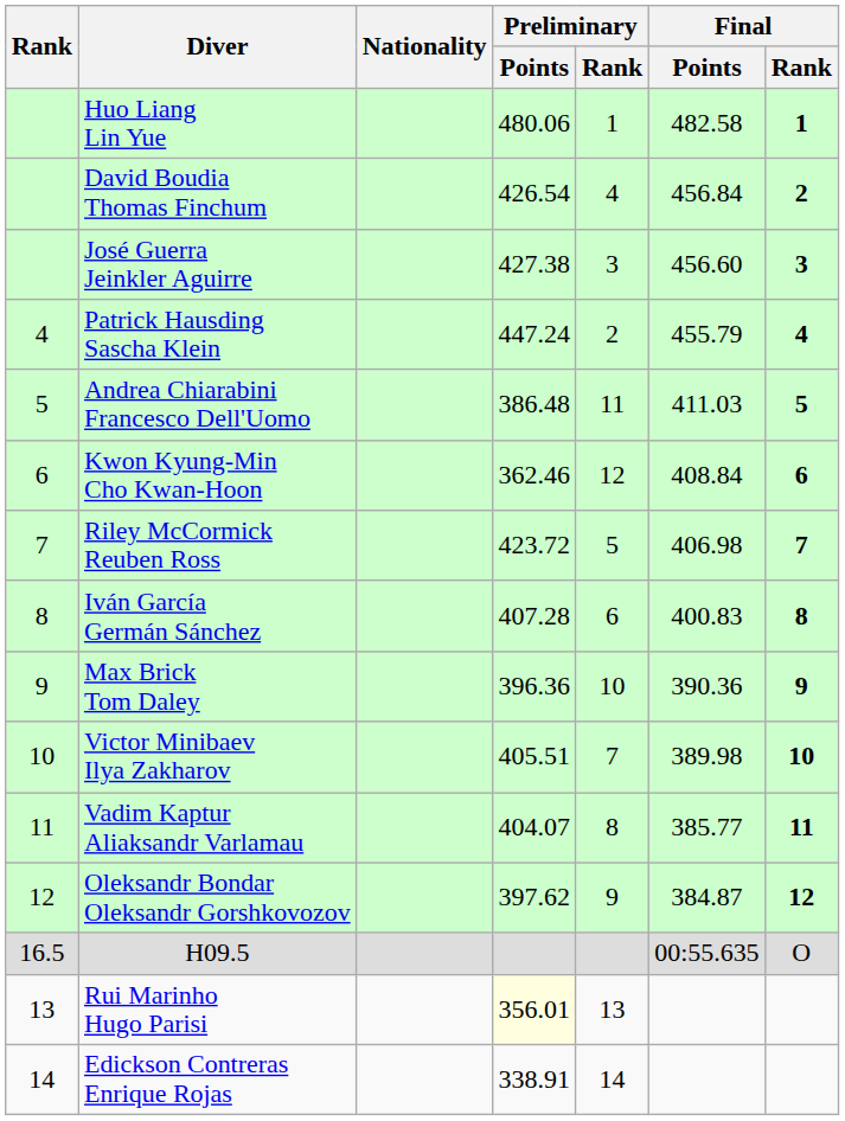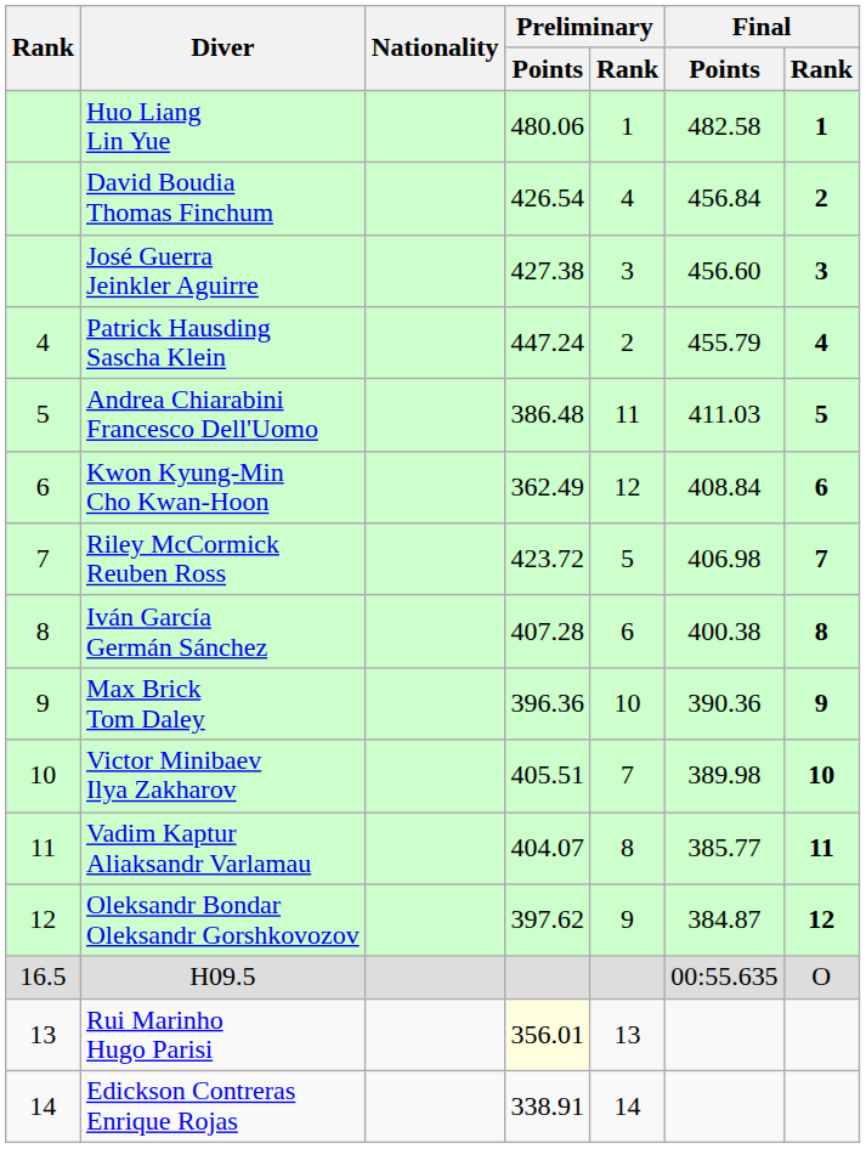 <table class="wikitable" style="text-align:center">
 <tr>
 <th rowspan="2">Rank</th>
 <th rowspan="2">Diver</th>
 <th rowspan="2">Nationality</th>
 <th colspan="2">Preliminary</th>
 <th colspan="2">Final</th>
 </tr>
 <tr>
 <th>Points</th>
 <th>Rank</th>
 <th>Points</th>
 <th>Rank</th>
 </tr>
 <tr bgcolor=ccffcc>
 <td></td>
 <td align=left><a href='#'>Huo Liang</a><br><a href='#'>Lin Yue</a></td>
 <td align=left></td>
 <td>480.06</td>
 <td>1</td>
 <td>482.58</td>
 <td><strong>1</strong></td>
 </tr>
 <tr bgcolor=ccffcc>
 <td></td>
 <td align=left><a href='#'>David Boudia</a><br><a href='#'>Thomas Finchum</a></td>
 <td align=left></td>
 <td>426.54</td>
 <td>4</td>
 <td>456.84</td>
 <td><strong>2</strong></td>
 </tr>
 <tr bgcolor=ccffcc>
 <td></td>
 <td align=left><a href='#'>José Guerra</a><br><a href='#'>Jeinkler Aguirre</a></td>
 <td align=left></td>
 <td>427.38</td>
 <td>3</td>
 <td>456.60</td>
 <td><strong>3</strong></td>
 </tr>
 <tr bgcolor=ccffcc>
 <td>4</td>
 <td align=left><a href='#'>Patrick Hausding</a><br><a href='#'>Sascha Klein</a></td>
 <td align=left></td>
 <td>447.24</td>
 <td>2</td>
 <td>455.79</td>
 <td><strong>4</strong></td>
 </tr>
 <tr bgcolor=ccffcc>
 <td>5</td>
 <td align=left><a href='#'>Andrea Chiarabini</a><br><a href='#'>Francesco Dell'Uomo</a></td>
 <td align=left></td>
 <td>386.48</td>
 <td>11</td>
 <td>411.03</td>
 <td><strong>5</strong></td>
 </tr>
 <tr bgcolor=ccffcc>
 <td>6</td>
 <td align=left><a href='#'>Kwon Kyung-Min</a><br><a href='#'>Cho Kwan-Hoon</a></td>
 <td align=left></td>
-<td>362.46</td>
+<td>362.49</td>
 <td>12</td>
 <td>408.84</td>
 <td><strong>6</strong></td>
 </tr>
 <tr bgcolor=ccffcc>
 <td>7</td>
 <td align=left><a href='#'>Riley McCormick</a><br><a href='#'>Reuben Ross</a></td>
 <td align=left></td>
 <td>423.72</td>
 <td>5</td>
 <td>406.98</td>
 <td><strong>7</strong></td>
 </tr>
 <tr bgcolor=ccffcc>
 <td>8</td>
 <td align=left><a href='#'>Iván García</a><br><a href='#'>Germán Sánchez</a></td>
 <td align=left></td>
 <td>407.28</td>
 <td>6</td>
-<td>400.83</td>
+<td>400.38</td>
 <td><strong>8</strong></td>
 </tr>
 <tr bgcolor=ccffcc>
 <td>9</td>
 <td align=left><a href='#'>Max Brick</a><br><a href='#'>Tom Daley</a></td>
 <td align=left></td>
 <td>396.36</td>
 <td>10</td>
 <td>390.36</td>
 <td><strong>9</strong></td>
 </tr>
 <tr bgcolor=ccffcc>
 <td>10</td>
 <td align=left><a href='#'>Victor Minibaev</a><br><a href='#'>Ilya Zakharov</a></td>
 <td align=left></td>
 <td>405.51</td>
 <td>7</td>
 <td>389.98</td>
 <td><strong>10</strong></td>
 </tr>
 <tr bgcolor=ccffcc>
 <td>11</td>
 <td align=left><a href='#'>Vadim Kaptur</a><br><a href='#'>Aliaksandr Varlamau</a></td>
 <td align=left></td>
 <td>404.07</td>
 <td>8</td>
 <td>385.77</td>
 <td><strong>11</strong></td>
 </tr>
 <tr bgcolor=ccffcc>
 <td>12</td>
 <td align=left><a href='#'>Oleksandr Bondar</a><br><a href='#'>Oleksandr Gorshkovozov</a></td>
 <td align=left></td>
 <td>397.62</td>
 <td>9</td>
 <td>384.87</td>
 <td><strong>12</strong></td>
 </tr>
 <tr bgcolor=#DDDDDD>
 <td><span>16.5</span></td>
 <td><span>H09.5</span></td>
 <td></td>
 <td></td>
 <td></td>
 <td><span>00:55.635</span></td>
 <td><span>O</span></td>
 </tr>
 <tr>
 <td>13</td>
 <td align=left><a href='#'>Rui Marinho</a><br><a href='#'>Hugo Parisi</a></td>
 <td align=left></td>
 <td style="background: lightyellow;">356.01</td>
 <td>13</td>
 <td></td>
 <td></td>
 </tr>
 <tr>
 <td>14</td>
 <td align=left><a href='#'>Edickson Contreras</a><br><a href='#'>Enrique Rojas</a></td>
 <td align=left></td>
 <td>338.91</td>
 <td>14</td>
 <td></td>
 <td></td>
 </tr>
 </table>
